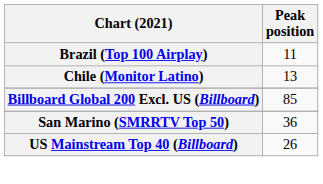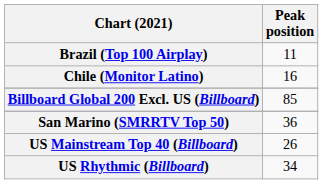 <table class="wikitable sortable plainrowheaders" style="text-align:center">
 <tr>
 <th scope="col">Chart (2021)</th>
 <th scope="col">Peak<br>position</th>
 </tr>
 <tr>
 <th scope="row">Brazil (<a href='#'>Top 100 Airplay</a>)</th>
 <td>11</td>
 </tr>
 <tr>
 <th scope="row">Chile (<a href='#'>Monitor Latino</a>)</th>
-<td>13</td>
+<td>16</td>
 </tr>
 <tr>
 </tr>
 <tr>
 <th scope="row"><a href='#'>Billboard Global 200</a> Excl. US (<em><a href='#'>Billboard</a></em>)</th>
 <td>85</td>
 </tr>
 <tr>
 </tr>
 <tr>
 <th scope="row">San Marino (<a href='#'>SMRRTV Top 50</a>)</th>
 <td>36</td>
 </tr>
 <tr>
 <th scope="row">US <a href='#'>Mainstream Top 40</a> (<em><a href='#'>Billboard</a></em>)</th>
 <td>26</td>
 </tr>
+<tr>
+<th scope="row">US <a href='#'>Rhythmic</a> (<em><a href='#'>Billboard</a></em>)</th>
+<td>34</td>
+</tr>
 </table>
